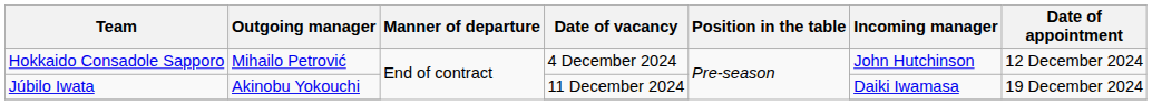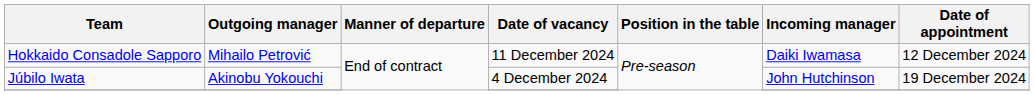 <table class="wikitable sortable">
 <tr>
 <th>Team</th>
 <th>Outgoing manager</th>
 <th>Manner of departure</th>
 <th>Date of vacancy</th>
 <th>Position in the table</th>
 <th>Incoming manager</th>
 <th>Date of<br>appointment</th>
 </tr>
 <tr>
 <td><a href='#'>Hokkaido Consadole Sapporo</a></td>
 <td> <a href='#'>Mihailo Petrović</a></td>
 <td rowspan="4">End of contract</td>
-<td>4 December 2024</td>
+<td>11 December 2024</td>
 <td rowspan="4"><em>Pre-season</em></td>
-<td> <a href='#'>John Hutchinson</a></td>
+<td> <a href='#'>Daiki Iwamasa</a></td>
 <td>12 December 2024</td>
 </tr>
 <tr>
 <td><a href='#'>Júbilo Iwata</a></td>
 <td> <a href='#'>Akinobu Yokouchi</a></td>
-<td>11 December 2024</td>
-<td> <a href='#'>Daiki Iwamasa</a></td>
+<td>4 December 2024</td>
+<td> <a href='#'>John Hutchinson</a></td>
 <td>19 December 2024</td>
 </tr>
 <tr>
 </tr>
 </table>
